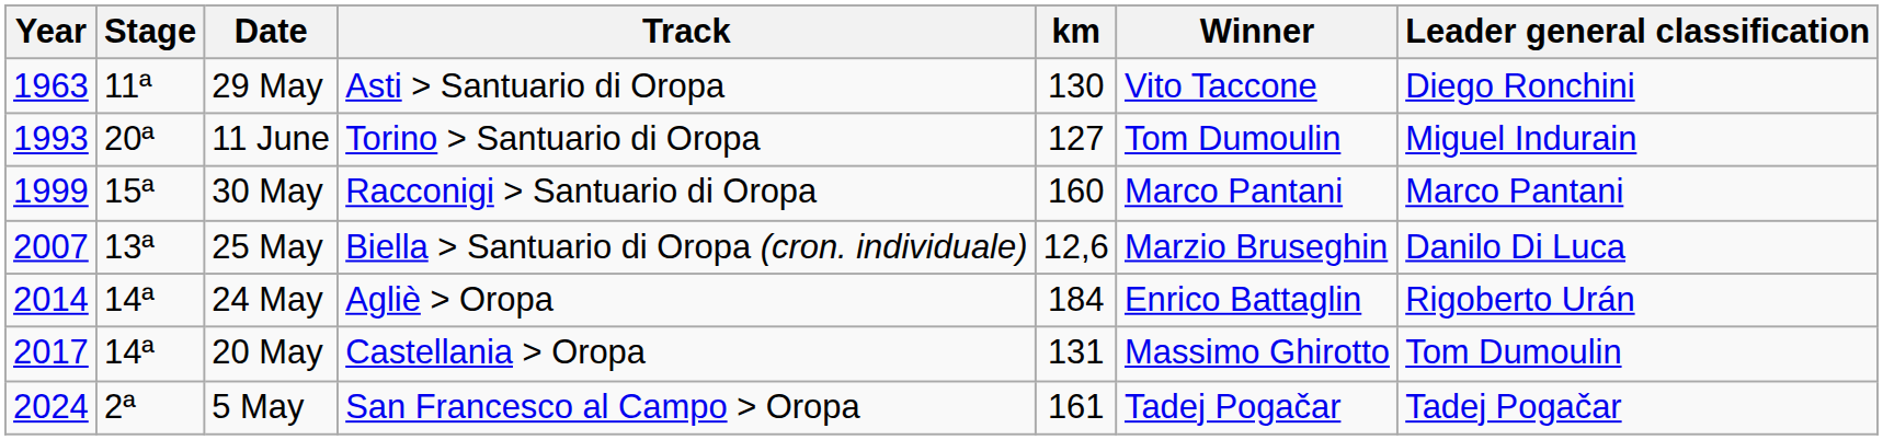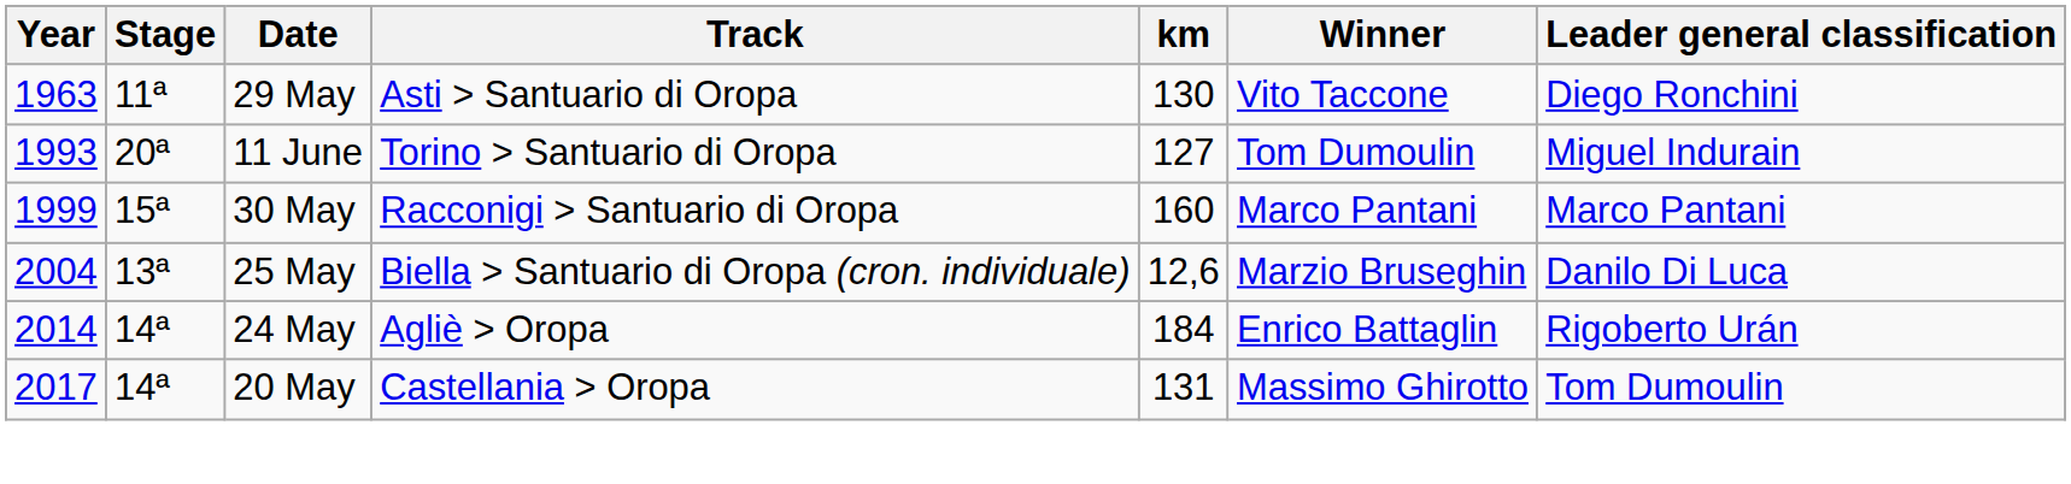 <table class="wikitable">
 <tr>
 <th>Year</th>
 <th>Stage</th>
 <th>Date</th>
 <th>Track</th>
 <th>km</th>
 <th>Winner</th>
 <th>Leader general classification</th>
 </tr>
 <tr>
 <td><a href='#'>1963</a></td>
 <td>11ª</td>
 <td>29 May</td>
 <td><a href='#'>Asti</a> > Santuario di Oropa</td>
 <td align=center>130</td>
 <td> <a href='#'>Vito Taccone</a></td>
 <td> <a href='#'>Diego Ronchini</a></td>
 </tr>
 <tr>
 <td><a href='#'>1993</a></td>
 <td>20ª</td>
 <td>11 June</td>
 <td><a href='#'>Torino</a> > Santuario di Oropa</td>
 <td align=center>127</td>
 <td> <a href='#'>Tom Dumoulin</a></td>
 <td> <a href='#'>Miguel Indurain</a></td>
 </tr>
 <tr>
 <td><a href='#'>1999</a></td>
 <td>15ª</td>
 <td>30 May</td>
 <td><a href='#'>Racconigi</a> > Santuario di Oropa</td>
 <td align=center>160</td>
 <td> <a href='#'>Marco Pantani</a></td>
 <td> <a href='#'>Marco Pantani</a></td>
 </tr>
 <tr>
-<td><a href='#'>2007</a></td>
+<td><a href='#'>2004</a></td>
 <td>13ª</td>
 <td>25 May</td>
 <td><a href='#'>Biella</a> > Santuario di Oropa <em>(cron. individuale)</em></td>
 <td align=center>12,6</td>
 <td> <a href='#'>Marzio Bruseghin</a></td>
 <td> <a href='#'>Danilo Di Luca</a></td>
 </tr>
 <tr>
 <td><a href='#'>2014</a></td>
 <td>14ª</td>
 <td>24 May</td>
 <td><a href='#'>Agliè</a> > Oropa</td>
 <td align=center>184</td>
 <td> <a href='#'>Enrico Battaglin</a></td>
 <td> <a href='#'>Rigoberto Urán</a></td>
 </tr>
 <tr>
 <td><a href='#'>2017</a></td>
 <td>14ª</td>
 <td>20 May</td>
 <td><a href='#'>Castellania</a> > Oropa</td>
 <td align=center>131</td>
 <td> <a href='#'>Massimo Ghirotto</a></td>
 <td> <a href='#'>Tom Dumoulin</a></td>
 </tr>
-<tr>
-<td><a href='#'>2024</a></td>
-<td>2ª</td>
-<td>5 May</td>
-<td><a href='#'>San Francesco al Campo</a> > Oropa</td>
-<td align=center>161</td>
-<td> <a href='#'>Tadej Pogačar</a></td>
-<td> <a href='#'>Tadej Pogačar</a></td>
-</tr>
 </table>
